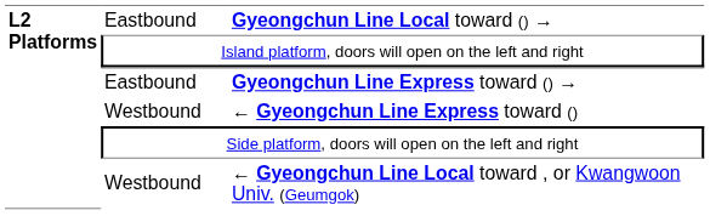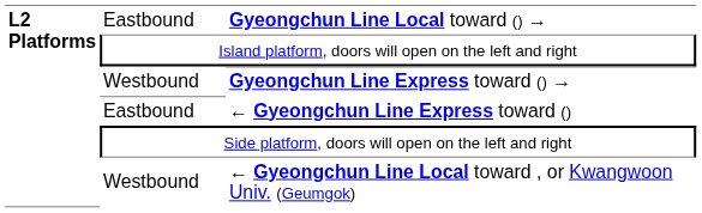 <table table border=0 cellspacing=0 cellpadding=3>
 <tr>
 <td style="border-top:solid 1px gray;border-bottom:solid 1px gray;" width=50 rowspan=6 valign=top><strong>L2<br>Platforms</strong></td>
 <td style="border-bottom:solid 0px gray;border-top:solid 1px gray;" width=100>Eastbound</td>
 <td style="border-bottom:solid 0px gray;border-top:solid 1px gray;" width=390> <a href='#'><span><strong>Gyeongchun Line Local</strong></span></a> toward  <small>()</small> →</td>
 </tr>
 <tr>
 <td style="border-top:solid 1px gray;border-right:solid 2px black;border-left:solid 2px black;border-bottom:solid 2px black;text-align:center;" colspan=2><small><a href='#'>Island platform</a>, doors will open on the left and right</small></td>
 </tr>
 <tr>
-<td style="border-bottom:solid 0px gray;border-top:solid 1px gray;" width=100>Eastbound</td>
+<td>Westbound</td>
 <td style="border-bottom:solid 0px gray;border-top:solid 1px gray;" width=390> <a href='#'><span><strong>Gyeongchun Line Express</strong></span></a> toward  <small>()</small> →</td>
 </tr>
 <tr>
-<td>Westbound</td>
+<td style="border-bottom:solid 0px gray;border-top:solid 1px gray;" width=100>Eastbound</td>
 <td>← <a href='#'><span><strong>Gyeongchun Line Express</strong></span></a> toward  <small>()</small></td>
 </tr>
 <tr>
 <td style="border-top:solid 2px black;border-right:solid 2px black;border-left:solid 2px black;border-bottom:solid 1px gray;text-align:center;" colspan=2><small><a href='#'>Side platform</a>, doors will open on the left and right</small></td>
 </tr>
 <tr>
 <td>Westbound</td>
 <td>← <a href='#'><span><strong>Gyeongchun Line Local</strong></span></a> toward ,  or <a href='#'>Kwangwoon Univ.</a>  <small>(<a href='#'>Geumgok</a>)</small></td>
 </tr>
 </table>
